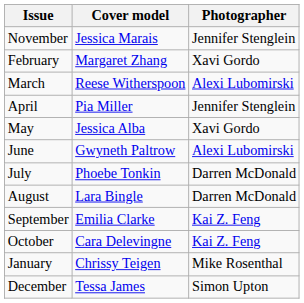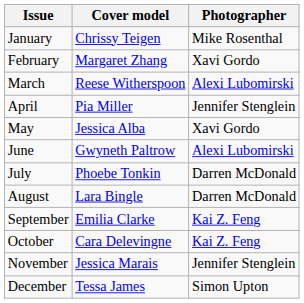 <table class="sortable wikitable">
 <tr>
 <th>Issue</th>
 <th>Cover model</th>
 <th>Photographer</th>
 </tr>
 <tr>
-<td>November</td>
-<td><a href='#'>Jessica Marais</a></td>
-<td>Jennifer Stenglein</td>
+<td>January</td>
+<td><a href='#'>Chrissy Teigen</a></td>
+<td>Mike Rosenthal</td>
 </tr>
 <tr>
 <td>February</td>
 <td><a href='#'>Margaret Zhang</a></td>
 <td>Xavi Gordo</td>
 </tr>
 <tr>
 <td>March</td>
 <td><a href='#'>Reese Witherspoon</a></td>
 <td><a href='#'>Alexi Lubomirski</a></td>
 </tr>
 <tr>
 <td>April</td>
 <td><a href='#'>Pia Miller</a></td>
 <td>Jennifer Stenglein</td>
 </tr>
 <tr>
 <td>May</td>
 <td><a href='#'>Jessica Alba</a></td>
 <td>Xavi Gordo</td>
 </tr>
 <tr>
 <td>June</td>
 <td><a href='#'>Gwyneth Paltrow</a></td>
 <td><a href='#'>Alexi Lubomirski</a></td>
 </tr>
 <tr>
 <td>July</td>
 <td><a href='#'>Phoebe Tonkin</a></td>
 <td>Darren McDonald</td>
 </tr>
 <tr>
 <td>August</td>
 <td><a href='#'>Lara Bingle</a></td>
 <td>Darren McDonald</td>
 </tr>
 <tr>
 <td>September</td>
 <td><a href='#'>Emilia Clarke</a></td>
 <td><a href='#'>Kai Z. Feng</a></td>
 </tr>
 <tr>
 <td>October</td>
 <td><a href='#'>Cara Delevingne</a></td>
 <td><a href='#'>Kai Z. Feng</a></td>
 </tr>
 <tr>
-<td>January</td>
-<td><a href='#'>Chrissy Teigen</a></td>
-<td>Mike Rosenthal</td>
+<td>November</td>
+<td><a href='#'>Jessica Marais</a></td>
+<td>Jennifer Stenglein</td>
 </tr>
 <tr>
 <td>December</td>
 <td><a href='#'>Tessa James</a></td>
 <td>Simon Upton</td>
 </tr>
 </table>
